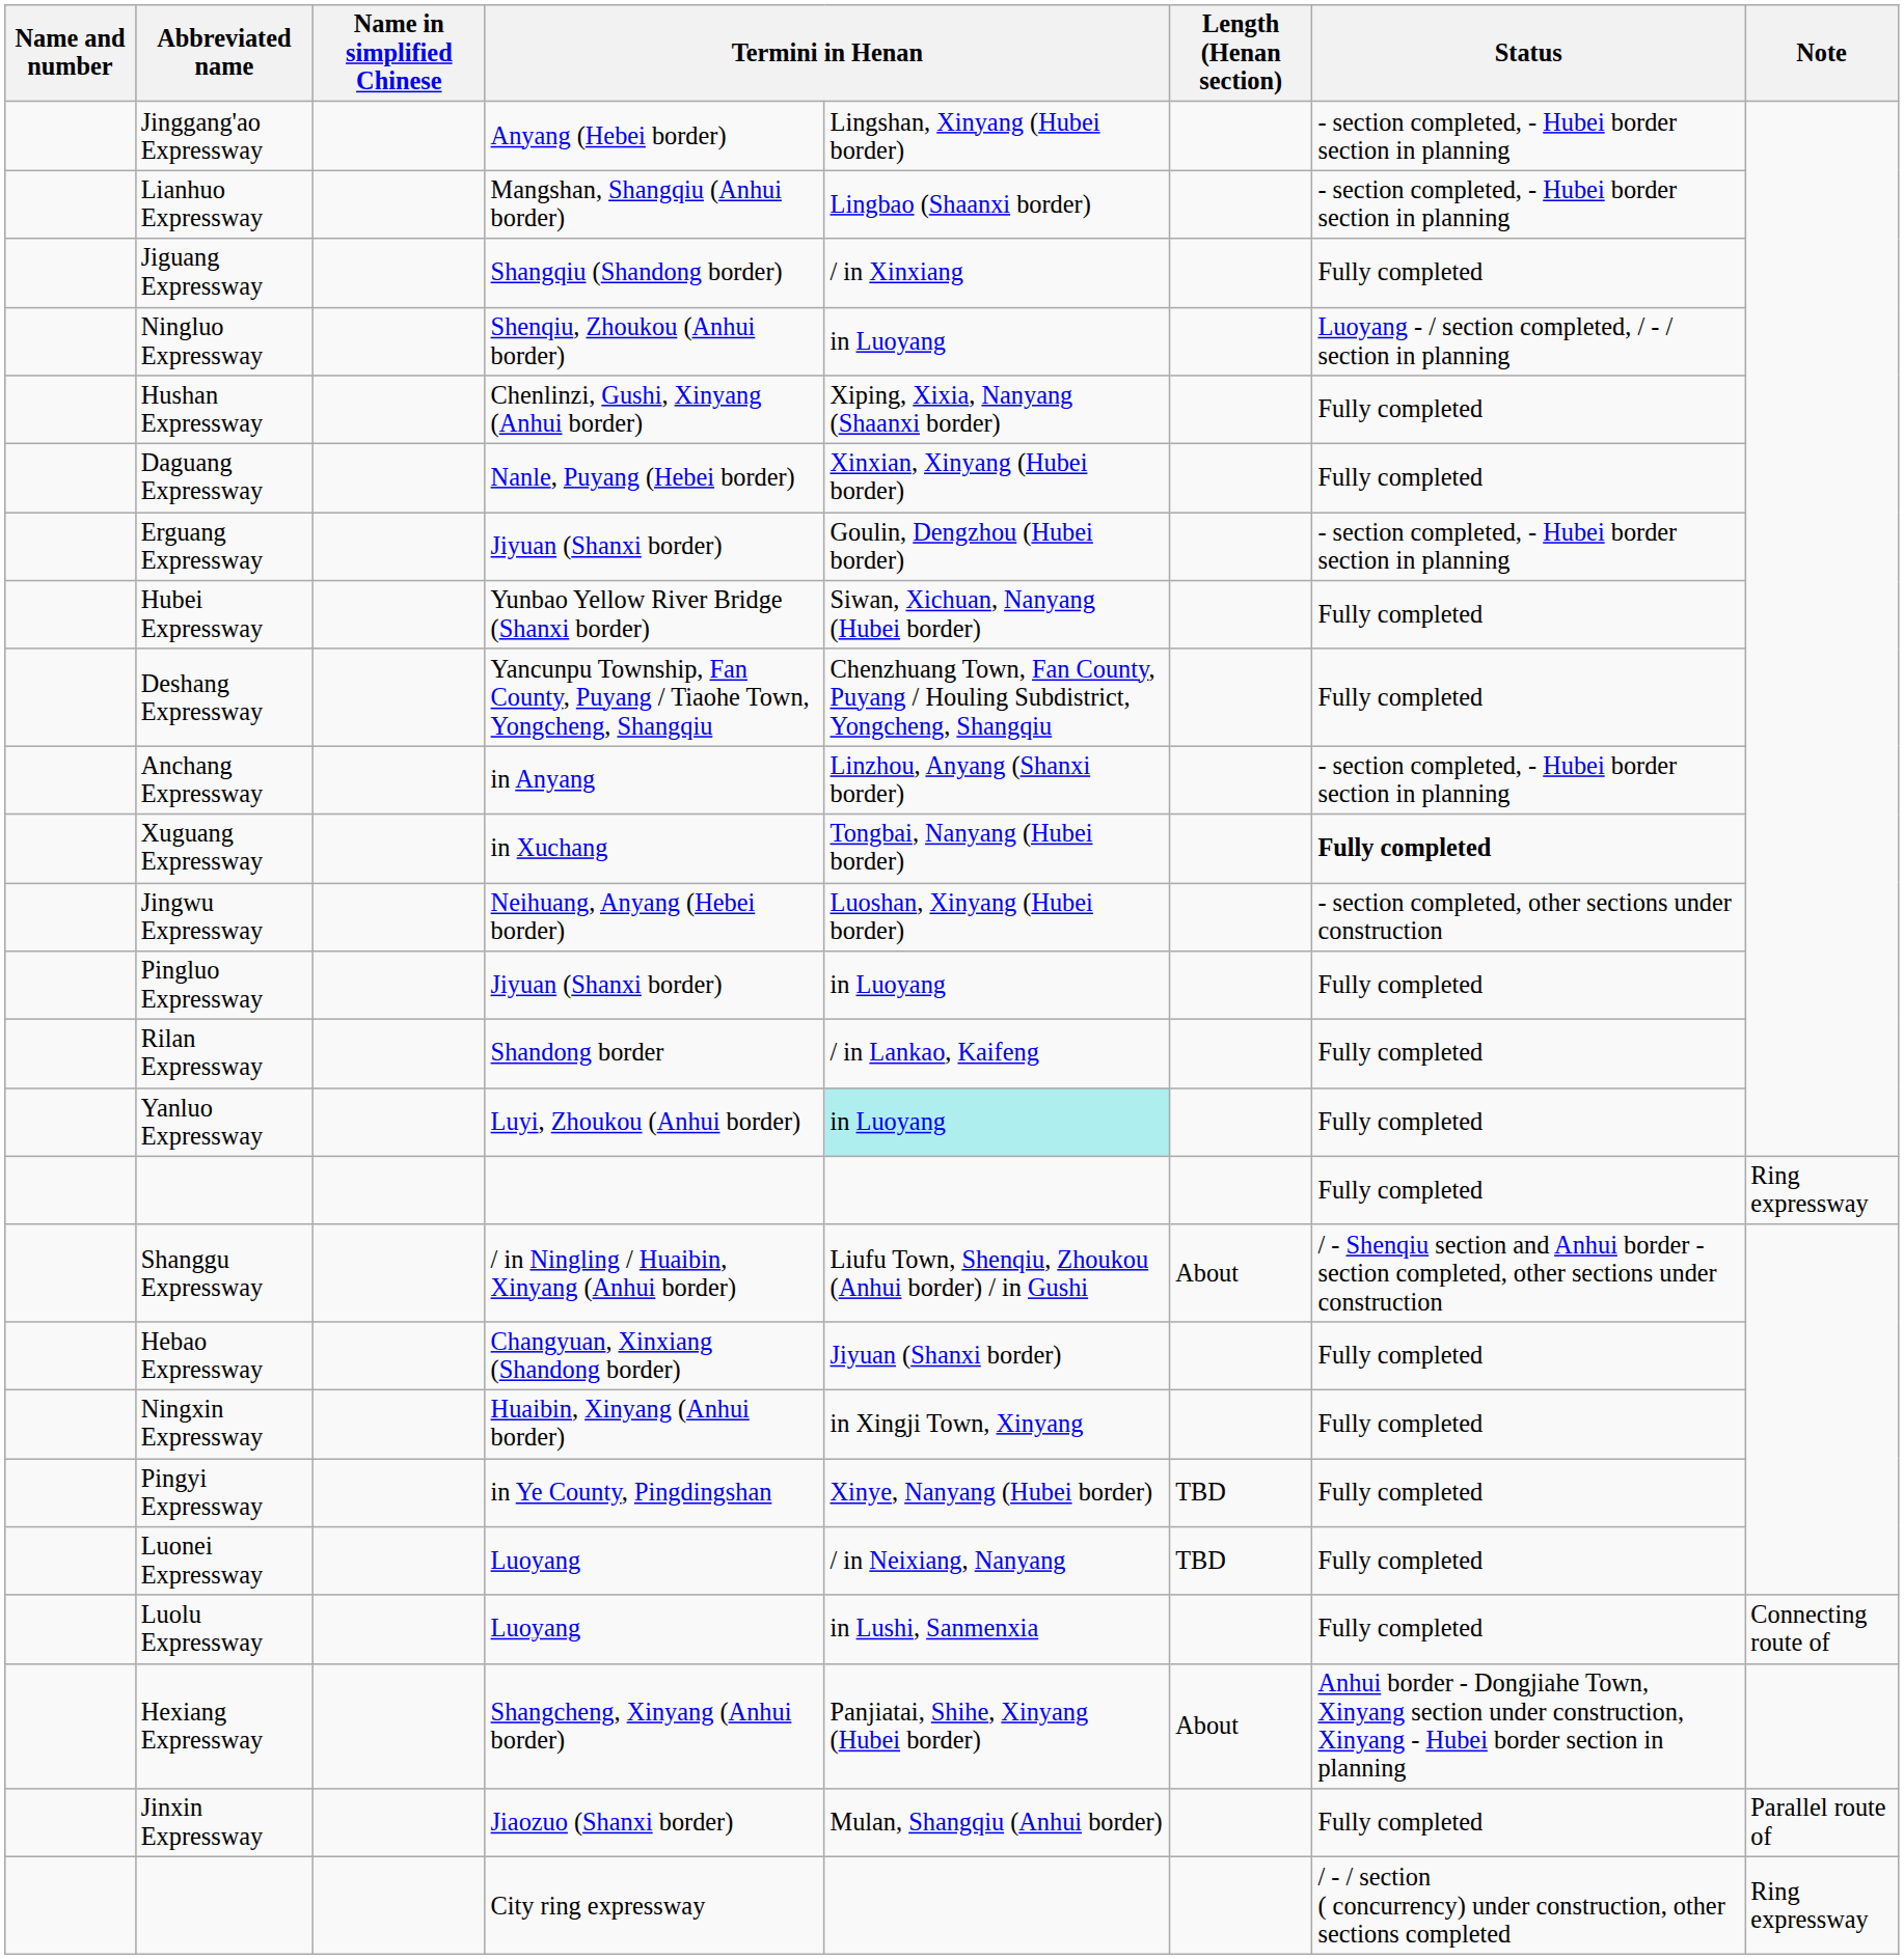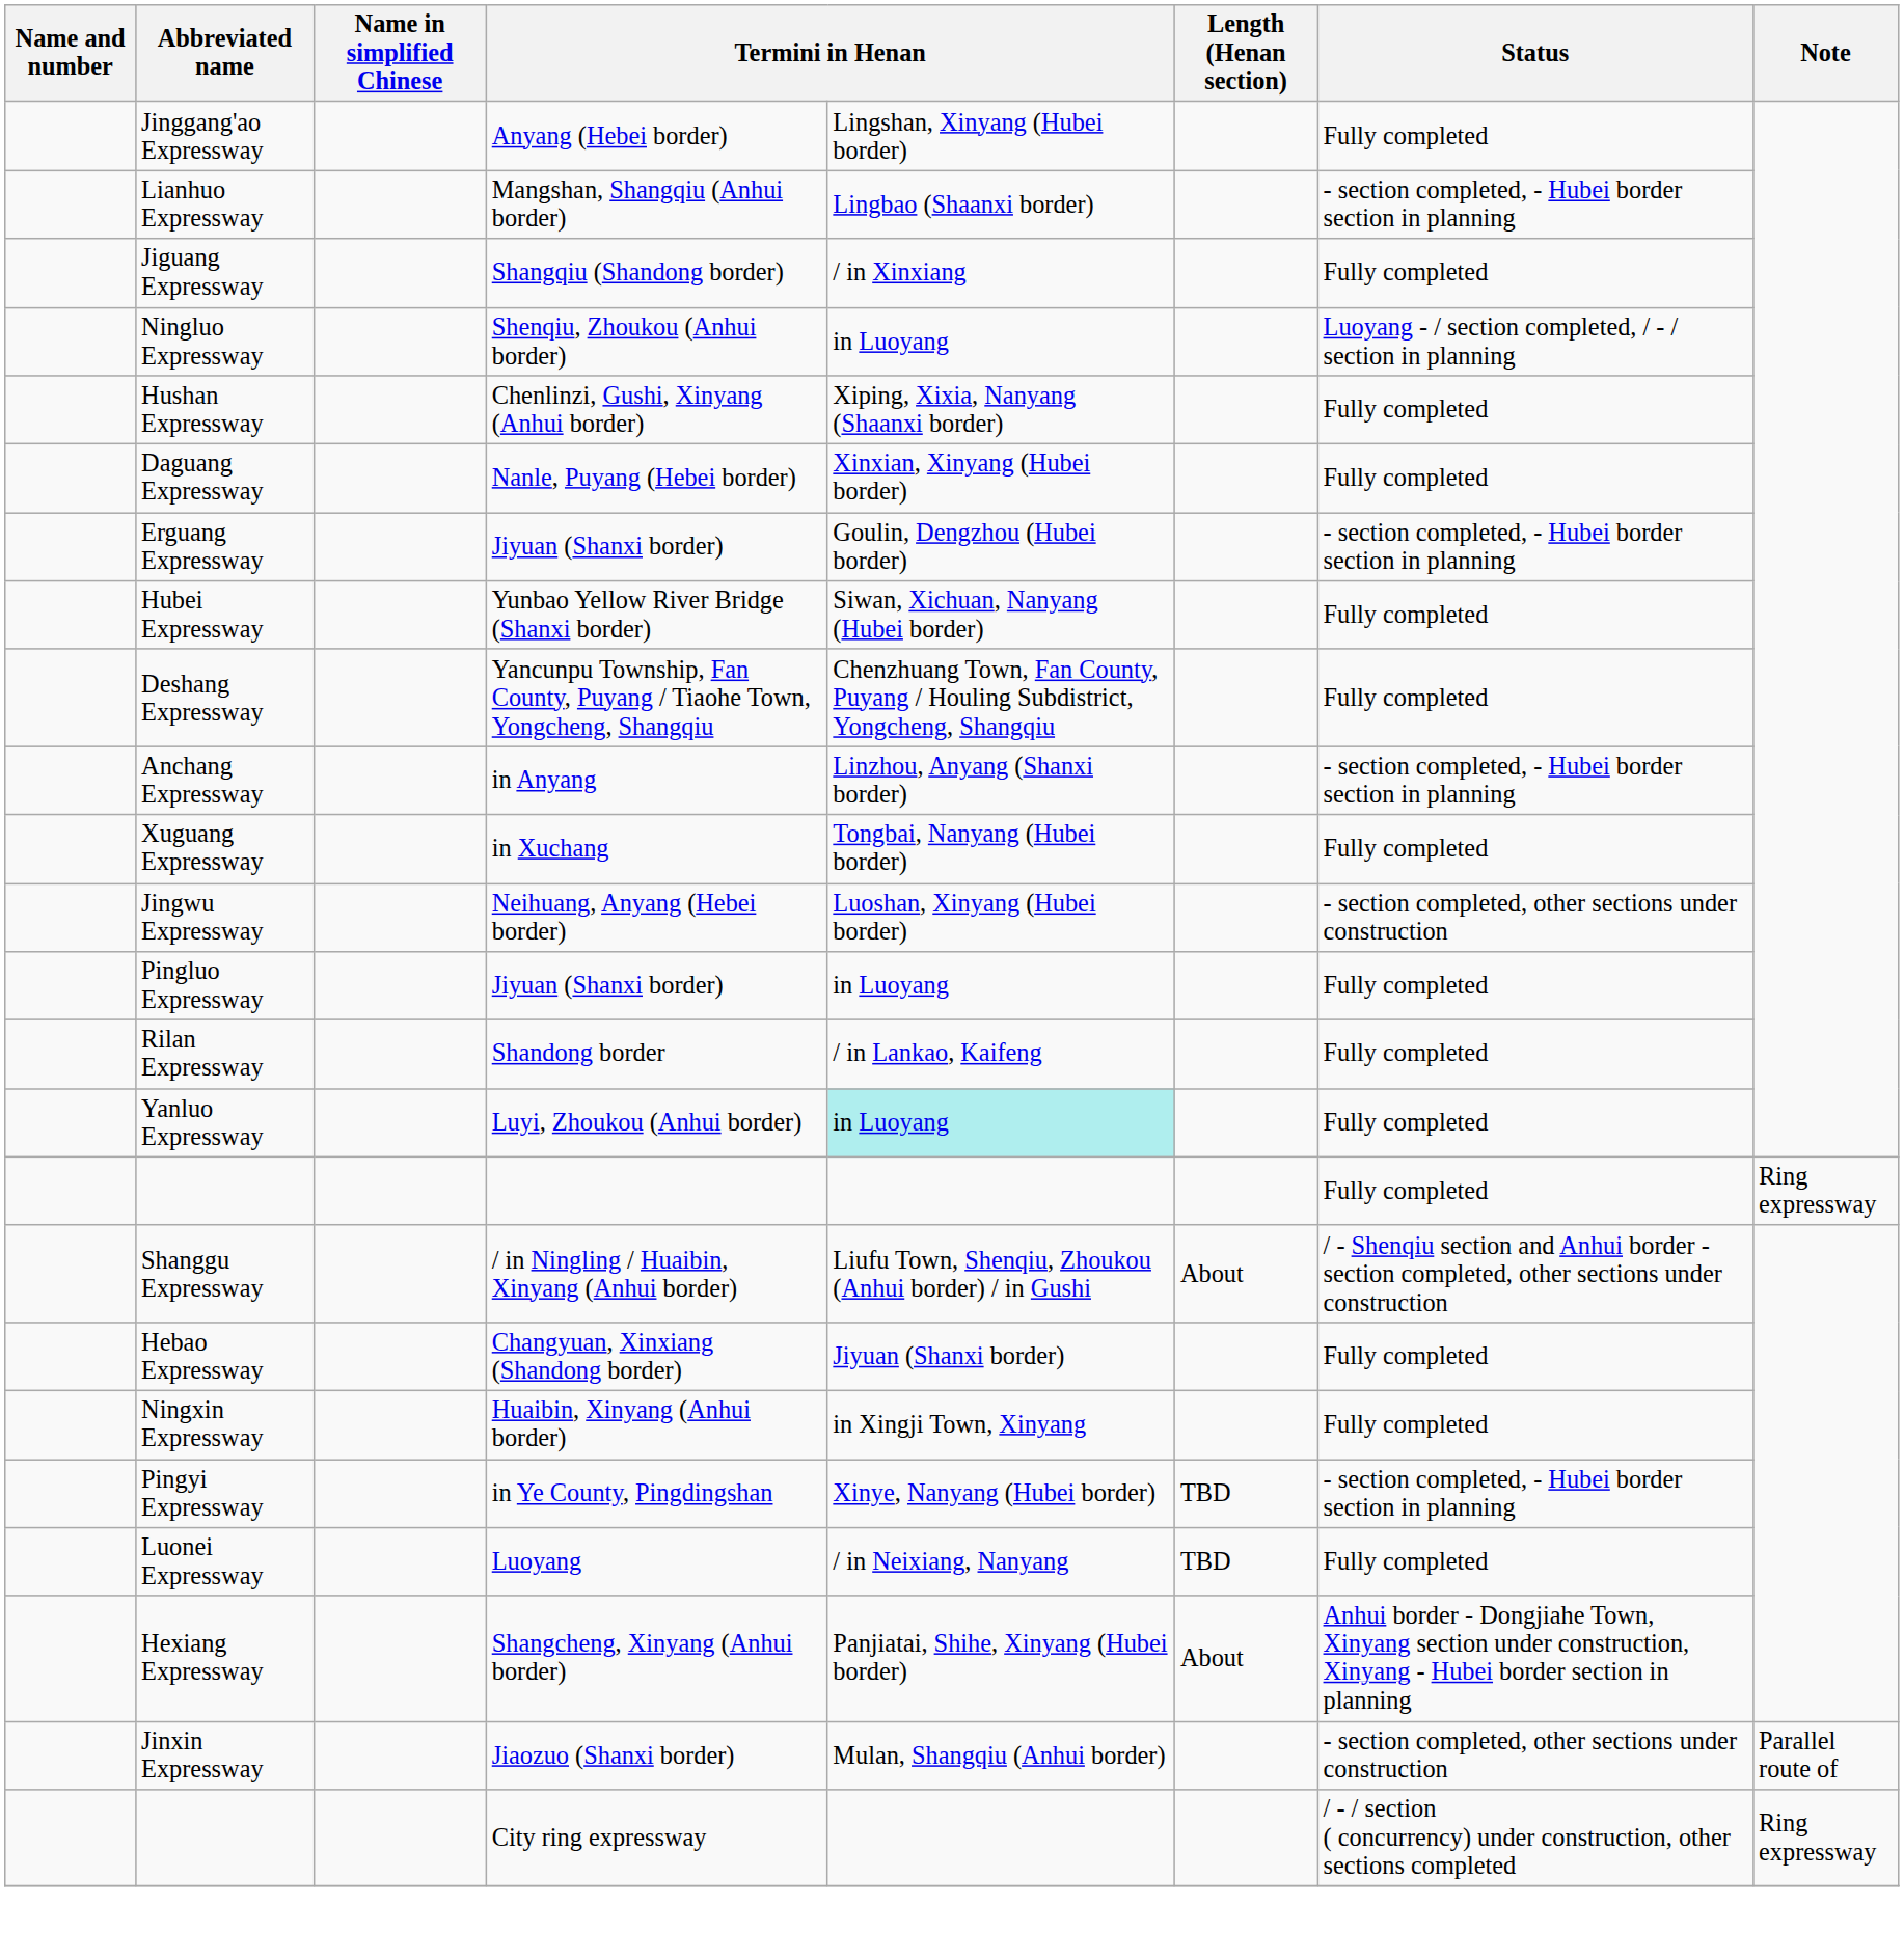 <table class="wikitable" width="95%">
 <tr>
 <th>Name and number</th>
 <th>Abbreviated name</th>
 <th>Name in <a href='#'>simplified Chinese</a></th>
 <th colspan="2">Termini in Henan</th>
 <th>Length (Henan section)</th>
 <th>Status</th>
 <th>Note</th>
 </tr>
 <tr>
 <td></td>
 <td>Jinggang'ao Expressway</td>
 <td></td>
 <td><a href='#'>Anyang</a> (<a href='#'>Hebei</a> border)</td>
 <td>Lingshan, <a href='#'>Xinyang</a> (<a href='#'>Hubei</a> border)</td>
 <td></td>
-<td> -  section completed,  - <a href='#'>Hubei</a> border section in planning</td>
+<td>Fully completed</td>
 </tr>
 <tr>
 <td></td>
 <td>Lianhuo Expressway</td>
 <td></td>
 <td>Mangshan, <a href='#'>Shangqiu</a> (<a href='#'>Anhui</a> border)</td>
 <td><a href='#'>Lingbao</a> (<a href='#'>Shaanxi</a> border)</td>
 <td></td>
 <td> -  section completed,  - <a href='#'>Hubei</a> border section in planning</td>
 </tr>
 <tr>
 <td></td>
 <td>Jiguang Expressway</td>
 <td></td>
 <td><a href='#'>Shangqiu</a> (<a href='#'>Shandong</a> border)</td>
 <td> /  in <a href='#'>Xinxiang</a></td>
 <td></td>
 <td>Fully completed</td>
 </tr>
 <tr>
 <td></td>
 <td>Ningluo Expressway</td>
 <td></td>
 <td><a href='#'>Shenqiu</a>, <a href='#'>Zhoukou</a> (<a href='#'>Anhui</a> border)</td>
 <td> in <a href='#'>Luoyang</a></td>
 <td></td>
 <td><a href='#'>Luoyang</a> -  /  section completed,  /  -  /  section in planning</td>
 </tr>
 <tr>
 <td></td>
 <td>Hushan Expressway</td>
 <td></td>
 <td>Chenlinzi, <a href='#'>Gushi</a>, <a href='#'>Xinyang</a> (<a href='#'>Anhui</a> border)</td>
 <td>Xiping, <a href='#'>Xixia</a>, <a href='#'>Nanyang</a> (<a href='#'>Shaanxi</a> border)</td>
 <td></td>
 <td>Fully completed</td>
 </tr>
 <tr>
 <td></td>
 <td>Daguang Expressway</td>
 <td></td>
 <td><a href='#'>Nanle</a>, <a href='#'>Puyang</a> (<a href='#'>Hebei</a> border)</td>
 <td><a href='#'>Xinxian</a>, <a href='#'>Xinyang</a> (<a href='#'>Hubei</a> border)</td>
 <td></td>
 <td>Fully completed</td>
 </tr>
 <tr>
 <td></td>
 <td>Erguang Expressway</td>
 <td></td>
 <td><a href='#'>Jiyuan</a> (<a href='#'>Shanxi</a> border)</td>
 <td>Goulin, <a href='#'>Dengzhou</a> (<a href='#'>Hubei</a> border)</td>
 <td></td>
 <td> -  section completed,  - <a href='#'>Hubei</a> border section in planning</td>
 </tr>
 <tr>
 <td></td>
 <td>Hubei Expressway</td>
 <td></td>
 <td>Yunbao Yellow River Bridge (<a href='#'>Shanxi</a> border)</td>
 <td>Siwan, <a href='#'>Xichuan</a>, <a href='#'>Nanyang</a> (<a href='#'>Hubei</a> border)</td>
 <td></td>
 <td>Fully completed</td>
 </tr>
 <tr>
 <td></td>
 <td>Deshang Expressway</td>
 <td></td>
 <td>Yancunpu Township, <a href='#'>Fan County</a>, <a href='#'>Puyang</a> / Tiaohe Town, <a href='#'>Yongcheng</a>, <a href='#'>Shangqiu</a></td>
 <td>Chenzhuang Town, <a href='#'>Fan County</a>, <a href='#'>Puyang</a> / Houling Subdistrict, <a href='#'>Yongcheng</a>, <a href='#'>Shangqiu</a></td>
 <td></td>
 <td>Fully completed</td>
 </tr>
 <tr>
 <td></td>
 <td>Anchang Expressway</td>
 <td></td>
 <td> in <a href='#'>Anyang</a></td>
 <td><a href='#'>Linzhou</a>, <a href='#'>Anyang</a> (<a href='#'>Shanxi</a> border)</td>
 <td></td>
 <td> -  section completed,  - <a href='#'>Hubei</a> border section in planning</td>
 </tr>
 <tr>
 <td></td>
 <td>Xuguang Expressway</td>
 <td></td>
 <td> in <a href='#'>Xuchang</a></td>
 <td><a href='#'>Tongbai</a>, <a href='#'>Nanyang</a> (<a href='#'>Hubei</a> border)</td>
 <td></td>
-<td><strong>Fully completed</strong></td>
+<td>Fully completed</td>
 </tr>
 <tr>
 <td></td>
 <td>Jingwu Expressway</td>
 <td></td>
 <td><a href='#'>Neihuang</a>, <a href='#'>Anyang</a> (<a href='#'>Hebei</a> border)</td>
 <td><a href='#'>Luoshan</a>, <a href='#'>Xinyang</a> (<a href='#'>Hubei</a> border)</td>
 <td></td>
 <td>- section completed, other sections under construction</td>
 </tr>
 <tr>
 <td></td>
 <td>Pingluo Expressway</td>
 <td></td>
 <td><a href='#'>Jiyuan</a> (<a href='#'>Shanxi</a> border)</td>
 <td> in <a href='#'>Luoyang</a></td>
 <td></td>
 <td>Fully completed</td>
 </tr>
 <tr>
 <td></td>
 <td>Rilan Expressway</td>
 <td></td>
 <td><a href='#'>Shandong</a> border</td>
 <td> /  in <a href='#'>Lankao</a>, <a href='#'>Kaifeng</a></td>
 <td></td>
 <td>Fully completed</td>
 </tr>
 <tr>
 <td></td>
 <td>Yanluo Expressway</td>
 <td></td>
 <td><a href='#'>Luyi</a>, <a href='#'>Zhoukou</a> (<a href='#'>Anhui</a> border)</td>
 <td style="background: paleturquoise;"> in <a href='#'>Luoyang</a></td>
 <td></td>
 <td>Fully completed</td>
 </tr>
 <tr>
 <td></td>
 <td></td>
 <td></td>
 <td></td>
 <td></td>
 <td></td>
 <td>Fully completed</td>
 <td>Ring expressway</td>
 </tr>
 <tr>
 <td></td>
 <td>Shanggu Expressway</td>
 <td></td>
 <td> /  in <a href='#'>Ningling</a> / <a href='#'>Huaibin</a>, <a href='#'>Xinyang</a> (<a href='#'>Anhui</a> border)</td>
 <td>Liufu Town, <a href='#'>Shenqiu</a>, <a href='#'>Zhoukou</a> (<a href='#'>Anhui</a> border) /  in <a href='#'>Gushi</a></td>
 <td>About </td>
 <td> /  - <a href='#'>Shenqiu</a> section and <a href='#'>Anhui</a> border -   section completed, other sections under construction</td>
 </tr>
 <tr>
 <td></td>
 <td>Hebao Expressway</td>
 <td></td>
 <td><a href='#'>Changyuan</a>, <a href='#'>Xinxiang</a> (<a href='#'>Shandong</a> border)</td>
 <td><a href='#'>Jiyuan</a> (<a href='#'>Shanxi</a> border)</td>
 <td></td>
 <td>Fully completed</td>
 </tr>
 <tr>
 <td></td>
 <td>Ningxin Expressway</td>
 <td></td>
 <td><a href='#'>Huaibin</a>, <a href='#'>Xinyang</a> (<a href='#'>Anhui</a> border)</td>
 <td> in Xingji Town, <a href='#'>Xinyang</a></td>
 <td></td>
 <td>Fully completed</td>
 </tr>
 <tr>
 <td></td>
 <td>Pingyi Expressway</td>
 <td></td>
 <td> in <a href='#'>Ye County</a>, <a href='#'>Pingdingshan</a></td>
 <td><a href='#'>Xinye</a>, <a href='#'>Nanyang</a> (<a href='#'>Hubei</a> border)</td>
 <td>TBD</td>
-<td>Fully completed</td>
+<td> -  section completed,  - <a href='#'>Hubei</a> border section in planning</td>
 </tr>
 <tr>
 <td></td>
 <td>Luonei Expressway</td>
 <td></td>
 <td><a href='#'>Luoyang</a></td>
 <td> /  in <a href='#'>Neixiang</a>, <a href='#'>Nanyang</a></td>
 <td>TBD</td>
 <td>Fully completed</td>
-</tr>
-<tr>
-<td></td>
-<td>Luolu Expressway</td>
-<td></td>
-<td><a href='#'>Luoyang</a></td>
-<td> in <a href='#'>Lushi</a>, <a href='#'>Sanmenxia</a></td>
-<td></td>
-<td>Fully completed</td>
-<td>Connecting route of </td>
 </tr>
 <tr>
 <td></td>
 <td>Hexiang Expressway</td>
 <td></td>
 <td><a href='#'>Shangcheng</a>, <a href='#'>Xinyang</a> (<a href='#'>Anhui</a> border)</td>
 <td>Panjiatai, <a href='#'>Shihe</a>, <a href='#'>Xinyang</a> (<a href='#'>Hubei</a> border)</td>
 <td>About </td>
 <td><a href='#'>Anhui</a> border - Dongjiahe Town, <a href='#'>Xinyang</a> section under construction, <a href='#'>Xinyang</a> - <a href='#'>Hubei</a> border section in planning</td>
 </tr>
 <tr>
 <td></td>
 <td>Jinxin Expressway</td>
 <td></td>
 <td><a href='#'>Jiaozuo</a> (<a href='#'>Shanxi</a> border)</td>
 <td>Mulan, <a href='#'>Shangqiu</a> (<a href='#'>Anhui</a> border)</td>
 <td></td>
-<td>Fully completed</td>
+<td>- section completed, other sections under construction</td>
 <td>Parallel route of </td>
 </tr>
 <tr>
 <td></td>
 <td></td>
 <td></td>
 <td>City ring expressway</td>
 <td></td>
 <td></td>
 <td> /  -  /  section<br>( concurrency) under construction, other sections completed</td>
 <td>Ring expressway</td>
 </tr>
 <tr>
 </tr>
 </table>
